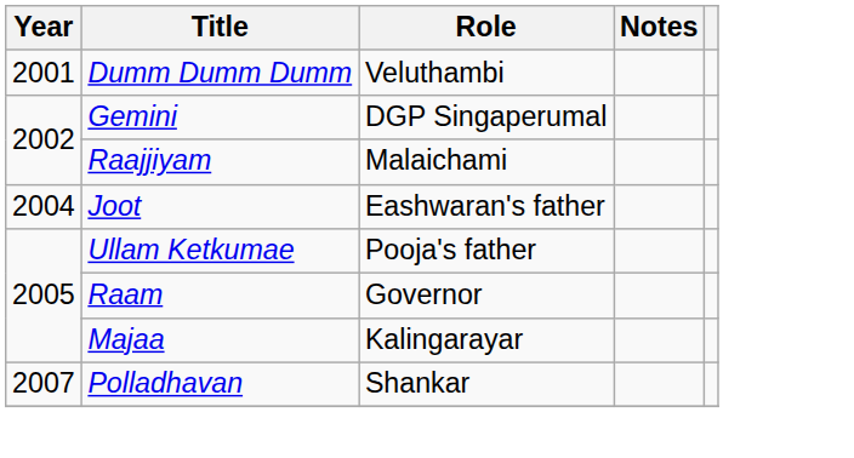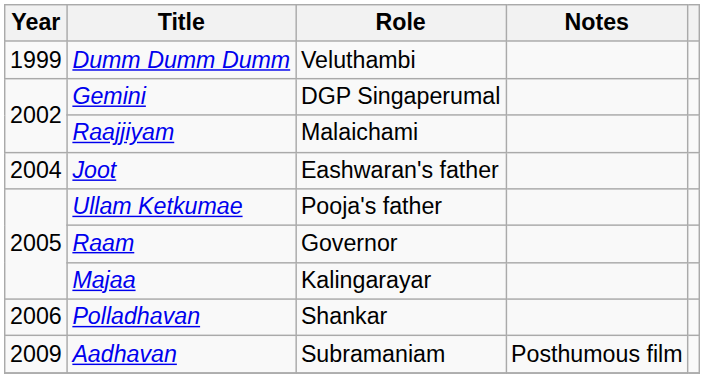 <table class="wikitable sortable">
 <tr>
 <th>Year</th>
 <th>Title</th>
 <th>Role</th>
 <th>Notes</th>
 <th class="unsortable"></th>
 </tr>
 <tr>
-<td>2001</td>
+<td>1999</td>
 <td><em><a href='#'>Dumm Dumm Dumm</a></em></td>
 <td>Veluthambi</td>
 <td></td>
 <td></td>
 </tr>
 <tr>
 <td rowspan=2>2002</td>
 <td><em><a href='#'>Gemini</a></em></td>
 <td>DGP Singaperumal</td>
 <td></td>
 <td></td>
 </tr>
 <tr>
 <td><em><a href='#'>Raajjiyam</a></em></td>
 <td>Malaichami</td>
 <td></td>
 <td></td>
 </tr>
 <tr>
 <td>2004</td>
 <td><em><a href='#'>Joot</a></em></td>
 <td>Eashwaran's father</td>
 <td></td>
 <td></td>
 </tr>
 <tr>
 <td rowspan=3>2005</td>
 <td><em><a href='#'>Ullam Ketkumae</a></em></td>
 <td>Pooja's father</td>
 <td></td>
 <td></td>
 </tr>
 <tr>
 <td><em><a href='#'>Raam</a></em></td>
 <td>Governor</td>
 <td></td>
 <td></td>
 </tr>
 <tr>
 <td><em><a href='#'>Majaa</a></em></td>
 <td>Kalingarayar</td>
 <td></td>
 <td></td>
 </tr>
 <tr>
-<td>2007</td>
+<td>2006</td>
 <td><em><a href='#'>Polladhavan</a></em></td>
 <td>Shankar</td>
 <td></td>
 <td></td>
 </tr>
 <tr>
+<td>2009</td>
+<td><em><a href='#'>Aadhavan</a></em></td>
+<td>Subramaniam</td>
+<td>Posthumous film</td>
+<td></td>
+</tr>
+<tr>
 </tr>
 </table>
